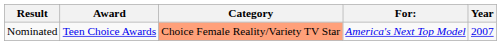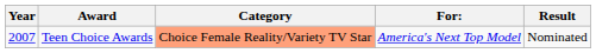 <table class="wikitable">
 <tr>
-<th>Result</th>
+<th>Year</th>
 <th>Award</th>
 <th>Category</th>
 <th>For:</th>
-<th>Year</th>
+<th>Result</th>
 </tr>
 <tr>
-<td>Nominated</td>
+<td><a href='#'>2007</a></td>
 <td><a href='#'>Teen Choice Awards</a></td>
 <td style="background: lightsalmon;">Choice Female Reality/Variety TV Star</td>
 <td><em><a href='#'>America's Next Top Model</a></em></td>
-<td><a href='#'>2007</a></td>
+<td>Nominated</td>
 </tr>
 </table>
